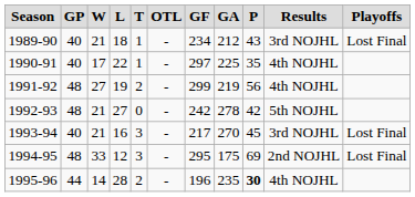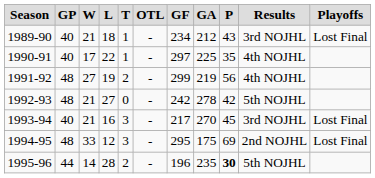 <table class="wikitable">
 <tr align="center"  bgcolor="#dddddd">
 <td><strong>Season</strong></td>
 <td><strong>GP</strong></td>
 <td><strong>W</strong></td>
 <td><strong>L</strong></td>
 <td><strong>T</strong></td>
 <td><strong>OTL</strong></td>
 <td><strong>GF</strong></td>
 <td><strong>GA</strong></td>
 <td><strong>P</strong></td>
 <td><strong>Results</strong></td>
 <td><strong>Playoffs</strong></td>
 </tr>
 <tr align="center">
 <td>1989-90</td>
 <td>40</td>
 <td>21</td>
 <td>18</td>
 <td>1</td>
 <td>-</td>
 <td>234</td>
 <td>212</td>
 <td>43</td>
 <td>3rd NOJHL</td>
 <td>Lost Final</td>
 </tr>
 <tr align="center">
 <td>1990-91</td>
 <td>40</td>
 <td>17</td>
 <td>22</td>
 <td>1</td>
 <td>-</td>
 <td>297</td>
 <td>225</td>
 <td>35</td>
 <td>4th NOJHL</td>
 <td></td>
 </tr>
 <tr align="center">
 <td>1991-92</td>
 <td>48</td>
 <td>27</td>
 <td>19</td>
 <td>2</td>
 <td>-</td>
 <td>299</td>
 <td>219</td>
 <td>56</td>
 <td>4th NOJHL</td>
 <td></td>
 </tr>
 <tr align="center">
 <td>1992-93</td>
 <td>48</td>
 <td>21</td>
 <td>27</td>
 <td>0</td>
 <td>-</td>
 <td>242</td>
 <td>278</td>
 <td>42</td>
 <td>5th NOJHL</td>
 <td></td>
 </tr>
 <tr align="center">
 <td>1993-94</td>
 <td>40</td>
 <td>21</td>
 <td>16</td>
 <td>3</td>
 <td>-</td>
 <td>217</td>
 <td>270</td>
 <td>45</td>
 <td>3rd NOJHL</td>
 <td>Lost Final</td>
 </tr>
 <tr align="center">
 <td>1994-95</td>
 <td>48</td>
 <td>33</td>
 <td>12</td>
 <td>3</td>
 <td>-</td>
 <td>295</td>
 <td>175</td>
 <td>69</td>
 <td>2nd NOJHL</td>
 <td>Lost Final</td>
 </tr>
 <tr align="center">
 <td>1995-96</td>
 <td>44</td>
 <td>14</td>
 <td>28</td>
 <td>2</td>
 <td>-</td>
 <td>196</td>
 <td>235</td>
 <td><strong>30</strong></td>
-<td>4th NOJHL</td>
+<td>5th NOJHL</td>
 <td></td>
 </tr>
 </table>
